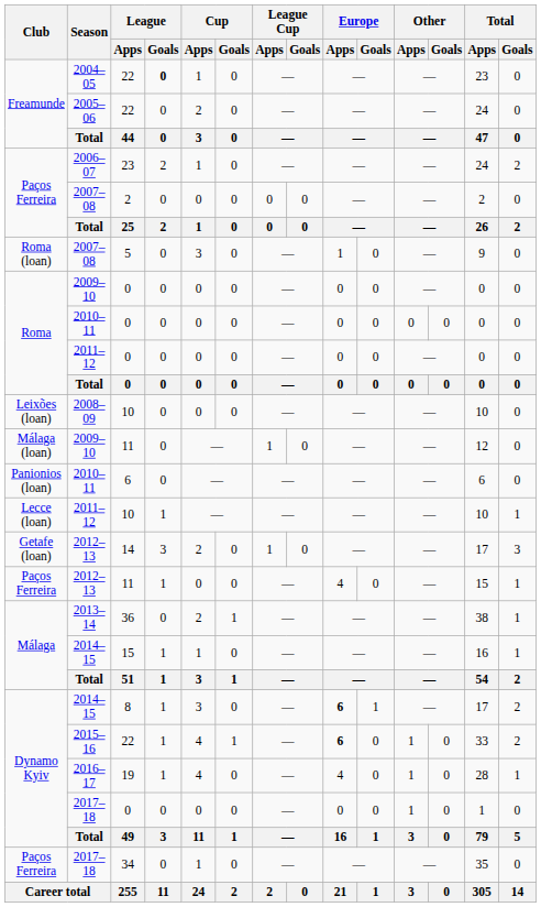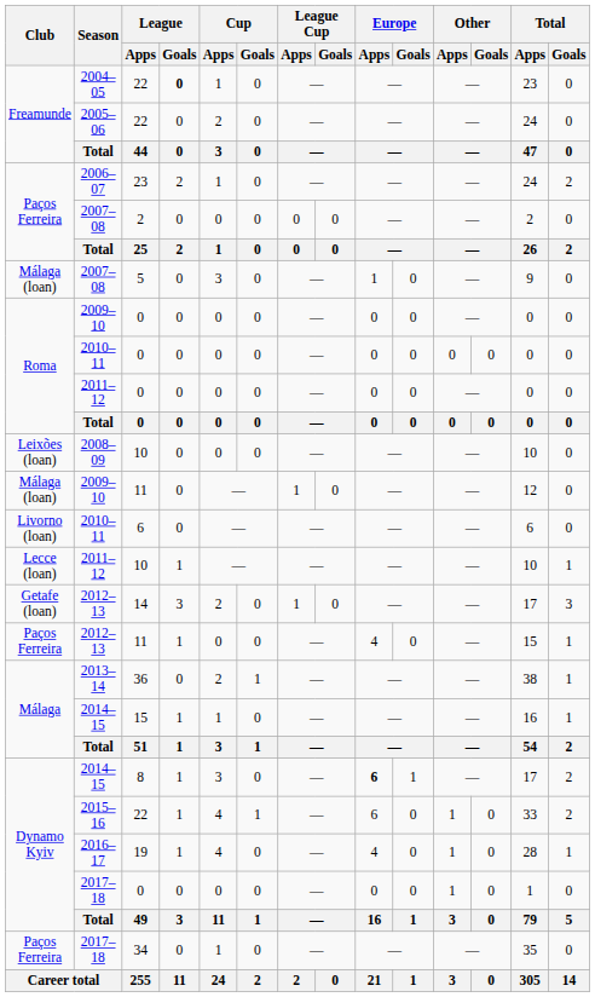 <table class="wikitable" style="text-align:center">
 <tr>
 <th rowspan=2>Club</th>
 <th rowspan=2>Season</th>
 <th colspan=2>League</th>
 <th colspan=2>Cup</th>
 <th colspan=2>League Cup</th>
 <th colspan=2><a href='#'>Europe</a></th>
 <th colspan=2>Other</th>
 <th colspan=2>Total</th>
 </tr>
 <tr>
 <th>Apps</th>
 <th>Goals</th>
 <th>Apps</th>
 <th>Goals</th>
 <th>Apps</th>
 <th>Goals</th>
 <th>Apps</th>
 <th>Goals</th>
 <th>Apps</th>
 <th>Goals</th>
 <th>Apps</th>
 <th>Goals</th>
 </tr>
 <tr>
 <td rowspan=3><a href='#'>Freamunde</a></td>
 <td><a href='#'>2004–05</a></td>
 <td>22</td>
 <td><strong>0</strong></td>
 <td>1</td>
 <td>0</td>
 <td colspan=2>—</td>
 <td colspan=2>—</td>
 <td colspan=2>—</td>
 <td>23</td>
 <td>0</td>
 </tr>
 <tr>
 <td><a href='#'>2005–06</a></td>
 <td>22</td>
 <td>0</td>
 <td>2</td>
 <td>0</td>
 <td colspan=2>—</td>
 <td colspan=2>—</td>
 <td colspan=2>—</td>
 <td>24</td>
 <td>0</td>
 </tr>
 <tr>
 <th>Total</th>
 <th>44</th>
 <th>0</th>
 <th>3</th>
 <th>0</th>
 <th colspan=2>—</th>
 <th colspan=2>—</th>
 <th colspan=2>—</th>
 <th>47</th>
 <th>0</th>
 </tr>
 <tr>
 <td rowspan=3><a href='#'>Paços Ferreira</a></td>
 <td><a href='#'>2006–07</a></td>
 <td>23</td>
 <td>2</td>
 <td>1</td>
 <td>0</td>
 <td colspan=2>—</td>
 <td colspan=2>—</td>
 <td colspan=2>—</td>
 <td>24</td>
 <td>2</td>
 </tr>
 <tr>
 <td><a href='#'>2007–08</a></td>
 <td>2</td>
 <td>0</td>
 <td>0</td>
 <td>0</td>
 <td>0</td>
 <td>0</td>
 <td colspan=2>—</td>
 <td colspan=2>—</td>
 <td>2</td>
 <td>0</td>
 </tr>
 <tr>
 <th>Total</th>
 <th>25</th>
 <th>2</th>
 <th>1</th>
 <th>0</th>
 <th>0</th>
 <th>0</th>
 <th colspan=2>—</th>
 <th colspan=2>—</th>
 <th>26</th>
 <th>2</th>
 </tr>
 <tr>
-<td><a href='#'>Roma</a> (loan)</td>
+<td><a href='#'>Málaga</a> (loan)</td>
 <td><a href='#'>2007–08</a></td>
 <td>5</td>
 <td>0</td>
 <td>3</td>
 <td>0</td>
 <td colspan=2>—</td>
 <td>1</td>
 <td>0</td>
 <td colspan=2>—</td>
 <td>9</td>
 <td>0</td>
 </tr>
 <tr>
 <td rowspan=4><a href='#'>Roma</a></td>
 <td><a href='#'>2009–10</a></td>
 <td>0</td>
 <td>0</td>
 <td>0</td>
 <td>0</td>
 <td colspan=2>—</td>
 <td>0</td>
 <td>0</td>
 <td colspan=2>—</td>
 <td>0</td>
 <td>0</td>
 </tr>
 <tr>
 <td><a href='#'>2010–11</a></td>
 <td>0</td>
 <td>0</td>
 <td>0</td>
 <td>0</td>
 <td colspan=2>—</td>
 <td>0</td>
 <td>0</td>
 <td>0</td>
 <td>0</td>
 <td>0</td>
 <td>0</td>
 </tr>
 <tr>
 <td><a href='#'>2011–12</a></td>
 <td>0</td>
 <td>0</td>
 <td>0</td>
 <td>0</td>
 <td colspan=2>—</td>
 <td>0</td>
 <td>0</td>
 <td colspan=2>—</td>
 <td>0</td>
 <td>0</td>
 </tr>
 <tr>
 <th>Total</th>
 <th>0</th>
 <th>0</th>
 <th>0</th>
 <th>0</th>
 <th colspan=2>—</th>
 <th>0</th>
 <th>0</th>
 <th>0</th>
 <th>0</th>
 <th>0</th>
 <th>0</th>
 </tr>
 <tr>
 <td><a href='#'>Leixões</a> (loan)</td>
 <td><a href='#'>2008–09</a></td>
 <td>10</td>
 <td>0</td>
 <td>0</td>
 <td>0</td>
 <td colspan=2>—</td>
 <td colspan=2>—</td>
 <td colspan=2>—</td>
 <td>10</td>
 <td>0</td>
 </tr>
 <tr>
 <td><a href='#'>Málaga</a> (loan)</td>
 <td><a href='#'>2009–10</a></td>
 <td>11</td>
 <td>0</td>
 <td colspan=2>—</td>
 <td>1</td>
 <td>0</td>
 <td colspan=2>—</td>
 <td colspan=2>—</td>
 <td>12</td>
 <td>0</td>
 </tr>
 <tr>
-<td><a href='#'>Panionios</a> (loan)</td>
+<td><a href='#'>Livorno</a> (loan)</td>
 <td><a href='#'>2010–11</a></td>
 <td>6</td>
 <td>0</td>
 <td colspan=2>—</td>
 <td colspan=2>—</td>
 <td colspan=2>—</td>
 <td colspan=2>—</td>
 <td>6</td>
 <td>0</td>
 </tr>
 <tr>
 <td><a href='#'>Lecce</a> (loan)</td>
 <td><a href='#'>2011–12</a></td>
 <td>10</td>
 <td>1</td>
 <td colspan=2>—</td>
 <td colspan=2>—</td>
 <td colspan=2>—</td>
 <td colspan=2>—</td>
 <td>10</td>
 <td>1</td>
 </tr>
 <tr>
 <td rowspan=1><a href='#'>Getafe</a> (loan)</td>
 <td><a href='#'>2012–13</a></td>
 <td>14</td>
 <td>3</td>
 <td>2</td>
 <td>0</td>
 <td>1</td>
 <td>0</td>
 <td colspan=2>—</td>
 <td colspan=2>—</td>
 <td>17</td>
 <td>3</td>
 </tr>
 <tr>
 <td><a href='#'>Paços Ferreira</a></td>
 <td><a href='#'>2012–13</a></td>
 <td>11</td>
 <td>1</td>
 <td>0</td>
 <td>0</td>
 <td colspan=2>—</td>
 <td>4</td>
 <td>0</td>
 <td colspan=2>—</td>
 <td>15</td>
 <td>1</td>
 </tr>
 <tr>
 <td rowspan=3><a href='#'>Málaga</a></td>
 <td><a href='#'>2013–14</a></td>
 <td>36</td>
 <td>0</td>
 <td>2</td>
 <td>1</td>
 <td colspan=2>—</td>
 <td colspan=2>—</td>
 <td colspan=2>—</td>
 <td>38</td>
 <td>1</td>
 </tr>
 <tr>
 <td><a href='#'>2014–15</a></td>
 <td>15</td>
 <td>1</td>
 <td>1</td>
 <td>0</td>
 <td colspan=2>—</td>
 <td colspan=2>—</td>
 <td colspan=2>—</td>
 <td>16</td>
 <td>1</td>
 </tr>
 <tr>
 <th>Total</th>
 <th>51</th>
 <th>1</th>
 <th>3</th>
 <th>1</th>
 <th colspan=2>—</th>
 <th colspan=2>—</th>
 <th colspan=2>—</th>
 <th>54</th>
 <th>2</th>
 </tr>
 <tr>
 <td rowspan=5><a href='#'>Dynamo Kyiv</a></td>
 <td><a href='#'>2014–15</a></td>
 <td>8</td>
 <td>1</td>
 <td>3</td>
 <td>0</td>
 <td colspan=2>—</td>
 <td><strong>6</strong></td>
 <td>1</td>
 <td colspan=2>—</td>
 <td>17</td>
 <td>2</td>
 </tr>
 <tr>
 <td><a href='#'>2015–16</a></td>
 <td>22</td>
 <td>1</td>
 <td>4</td>
 <td>1</td>
 <td colspan=2>—</td>
-<td><strong>6</strong></td>
+<td>6</td>
 <td>0</td>
 <td>1</td>
 <td>0</td>
 <td>33</td>
 <td>2</td>
 </tr>
 <tr>
 <td><a href='#'>2016–17</a></td>
 <td>19</td>
 <td>1</td>
 <td>4</td>
 <td>0</td>
 <td colspan=2>—</td>
 <td>4</td>
 <td>0</td>
 <td>1</td>
 <td>0</td>
 <td>28</td>
 <td>1</td>
 </tr>
 <tr>
 <td><a href='#'>2017–18</a></td>
 <td>0</td>
 <td>0</td>
 <td>0</td>
 <td>0</td>
 <td colspan=2>—</td>
 <td>0</td>
 <td>0</td>
 <td>1</td>
 <td>0</td>
 <td>1</td>
 <td>0</td>
 </tr>
 <tr>
 <th>Total</th>
 <th>49</th>
 <th>3</th>
 <th>11</th>
 <th>1</th>
 <th colspan=2>—</th>
 <th>16</th>
 <th>1</th>
 <th>3</th>
 <th>0</th>
 <th>79</th>
 <th>5</th>
 </tr>
 <tr>
 <td><a href='#'>Paços Ferreira</a></td>
 <td><a href='#'>2017–18</a></td>
 <td>34</td>
 <td>0</td>
 <td>1</td>
 <td>0</td>
 <td colspan=2>—</td>
 <td colspan=2>—</td>
 <td colspan=2>—</td>
 <td>35</td>
 <td>0</td>
 </tr>
 <tr>
 <th colspan=2>Career total</th>
 <th>255</th>
 <th>11</th>
 <th>24</th>
 <th>2</th>
 <th>2</th>
 <th>0</th>
 <th>21</th>
 <th>1</th>
 <th>3</th>
 <th>0</th>
 <th>305</th>
 <th>14</th>
 </tr>
 </table>
